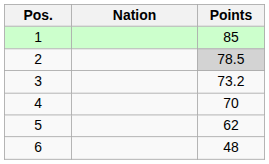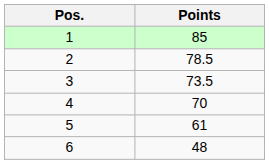 <table class="wikitable gauche" cellspacing="1" style="width:300px;">
 <tr style="background:#efefef; text-align:center;">
 <th style="width:70px;">Pos.</th>
-<th>Nation</th>
 <th style="width:70px;">Points</th>
 </tr>
 <tr style="vertical-align:top; text-align:center; background:#ccffcc;">
 <td>1</td>
-<td style="text-align:left;"></td>
 <td>85</td>
 </tr>
 <tr style="vertical-align:top; text-align:center;">
 <td>2</td>
-<td style="text-align:left;"></td>
-<td style="background: lightgrey;">78.5</td>
+<td>78.5</td>
 </tr>
 <tr style="vertical-align:top; text-align:center;">
 <td>3</td>
-<td style="text-align:left;"></td>
-<td>73.2</td>
+<td>73.5</td>
 </tr>
 <tr style="vertical-align:top; text-align:center;">
 <td>4</td>
-<td style="text-align:left;"></td>
 <td>70</td>
 </tr>
 <tr style="vertical-align:top; text-align:center;">
 <td>5</td>
-<td style="text-align:left;"></td>
-<td>62</td>
+<td>61</td>
 </tr>
 <tr style="vertical-align:top; text-align:center;">
 <td>6</td>
-<td style="text-align:left;"></td>
 <td>48</td>
 </tr>
 </table>
